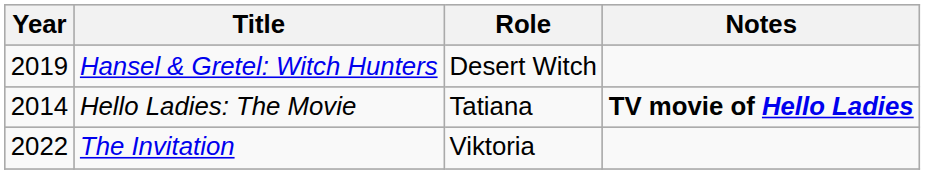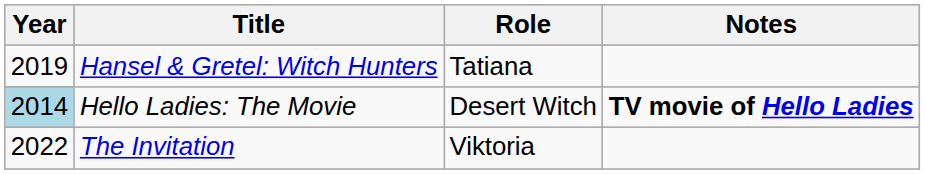 <table class="wikitable">
 <tr>
 <th>Year</th>
 <th>Title</th>
 <th>Role</th>
 <th>Notes</th>
 </tr>
 <tr>
 <td>2019</td>
 <td><em><a href='#'>Hansel & Gretel: Witch Hunters</a></em></td>
-<td>Desert Witch</td>
+<td>Tatiana</td>
 <td></td>
 </tr>
 <tr>
-<td>2014</td>
+<td style="background: lightblue;">2014</td>
 <td><em>Hello Ladies: The Movie</em></td>
-<td>Tatiana</td>
+<td>Desert Witch</td>
 <td><strong>TV movie of <em><a href='#'>Hello Ladies</a></em></strong></td>
 </tr>
 <tr>
 <td>2022</td>
 <td><em><a href='#'>The Invitation</a></em></td>
 <td>Viktoria</td>
 <td></td>
 </tr>
 </table>
